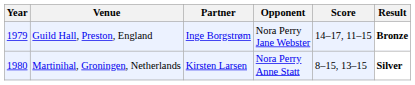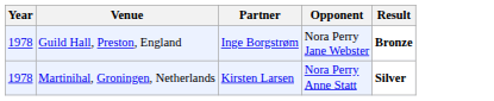 <table class="sortable wikitable" style="font-size: 90%;">
 <tr>
 <th>Year</th>
 <th>Venue</th>
 <th>Partner</th>
 <th>Opponent</th>
-<th>Score</th>
 <th>Result</th>
 </tr>
 <tr style="background:#ECF2FF">
-<td align="center"><a href='#'>1979</a></td>
+<td align="center"><a href='#'>1978</a></td>
 <td align="left"><a href='#'>Guild Hall</a>, <a href='#'>Preston</a>, England</td>
 <td align="left"> <a href='#'>Inge Borgstrøm</a></td>
 <td align="left"> Nora Perry<br> <a href='#'>Jane Webster</a></td>
-<td align="left">14–17, 11–15</td>
 <td style="text-align:left; background: white"> <strong>Bronze</strong></td>
 </tr>
 <tr style="background:#ECF2FF">
-<td align="center"><a href='#'>1980</a></td>
+<td align="center"><a href='#'>1978</a></td>
 <td align="left"><a href='#'>Martinihal</a>, <a href='#'>Groningen</a>, Netherlands</td>
 <td align="left"> <a href='#'>Kirsten Larsen</a></td>
 <td align="left"> <a href='#'>Nora Perry</a> <br>  <a href='#'>Anne Statt</a></td>
-<td align="left">8–15, 13–15</td>
 <td style="text-align:left; background:white"> <strong>Silver</strong></td>
 </tr>
 </table>
